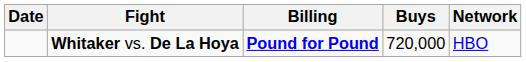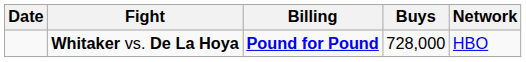 <table class="wikitable">
 <tr>
 <th>Date</th>
 <th>Fight</th>
 <th>Billing</th>
 <th>Buys</th>
 <th>Network</th>
 </tr>
 <tr>
 <td></td>
 <td><strong>Whitaker</strong> vs. <strong>De La Hoya</strong></td>
 <td><strong><a href='#'>Pound for Pound</a></strong></td>
-<td>720,000</td>
+<td>728,000</td>
 <td><a href='#'>HBO</a></td>
 </tr>
 <tr>
 </tr>
 </table>
